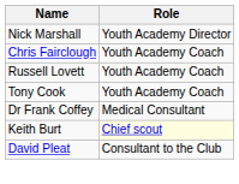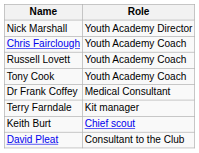 <table class="wikitable">
 <tr>
 <th>Name</th>
 <th>Role</th>
 </tr>
 <tr>
 <td>Nick Marshall</td>
 <td>Youth Academy Director</td>
 </tr>
 <tr>
 <td><a href='#'>Chris Fairclough</a></td>
 <td>Youth Academy Coach</td>
 </tr>
 <tr>
 <td>Russell Lovett</td>
 <td>Youth Academy Coach</td>
 </tr>
 <tr>
 <td>Tony Cook</td>
 <td>Youth Academy Coach</td>
 </tr>
 <tr>
 <td>Dr Frank Coffey</td>
 <td>Medical Consultant</td>
 </tr>
 <tr>
+<td>Terry Farndale</td>
+<td>Kit manager</td>
+</tr>
+<tr>
 <td>Keith Burt</td>
-<td style="background: lightyellow;"><a href='#'>Chief scout</a></td>
+<td><a href='#'>Chief scout</a></td>
 </tr>
 <tr>
 <td><a href='#'>David Pleat</a></td>
 <td>Consultant to the Club</td>
 </tr>
 </table>
